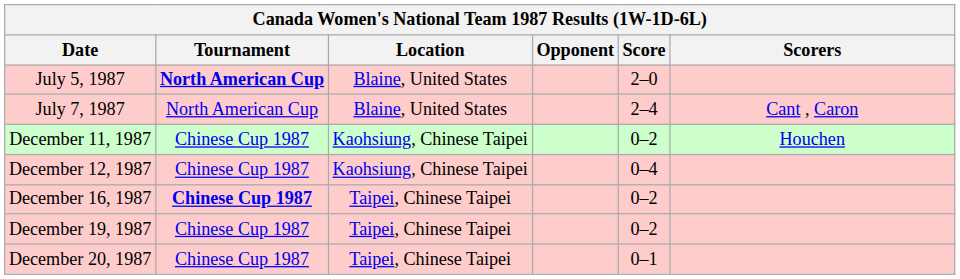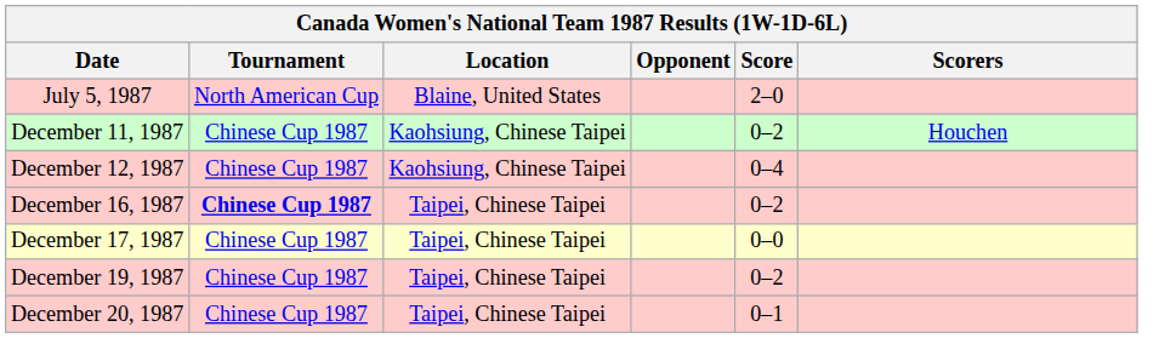 <table class="wikitable collapsible collapsed" style="font-size:90%">
 <tr>
 <th colspan="6"><strong>Canada Women's National Team 1987 Results (1W-1D-6L)</strong></th>
 </tr>
 <tr>
 <th>Date</th>
 <th>Tournament</th>
 <th>Location</th>
 <th>Opponent</th>
 <th>Score</th>
 <th width=30%>Scorers</th>
 </tr>
 <tr style="background:#fcc;">
 <td style="text-align: center;">July 5, 1987</td>
-<td style="text-align: center;"><strong><a href='#'>North American Cup</a></strong></td>
+<td style="text-align: center;"><a href='#'>North American Cup</a></td>
 <td style="text-align: center;"><a href='#'>Blaine</a>, United States</td>
 <td></td>
 <td style="text-align: center;">2–0</td>
 <td style="text-align: center;"></td>
-</tr>
-<tr style="background:#fcc;">
-<td style="text-align: center;">July 7, 1987</td>
-<td style="text-align: center;"><a href='#'>North American Cup</a></td>
-<td style="text-align: center;"><a href='#'>Blaine</a>, United States</td>
-<td></td>
-<td style="text-align: center;">2–4</td>
-<td style="text-align: center;"><a href='#'>Cant</a> , <a href='#'>Caron</a> </td>
 </tr>
 <tr style="background:#cfc;">
 <td style="text-align: center;">December 11, 1987</td>
 <td style="text-align: center;"><a href='#'>Chinese Cup 1987</a></td>
 <td style="text-align: center;"><a href='#'>Kaohsiung</a>, Chinese Taipei</td>
 <td></td>
 <td style="text-align: center;">0–2</td>
 <td style="text-align: center;"><a href='#'>Houchen</a> </td>
 </tr>
 <tr style="background:#ffcccc;">
 <td style="text-align: center;">December 12, 1987</td>
 <td style="text-align: center;"><a href='#'>Chinese Cup 1987</a></td>
 <td style="text-align: center;"><a href='#'>Kaohsiung</a>, Chinese Taipei</td>
 <td></td>
 <td style="text-align: center;">0–4</td>
 <td style="text-align: center;"></td>
 </tr>
 <tr style="background:#fcc;">
 <td style="text-align: center;">December 16, 1987</td>
 <td style="text-align: center;"><strong><a href='#'>Chinese Cup 1987</a></strong></td>
 <td style="text-align: center;"><a href='#'>Taipei</a>, Chinese Taipei</td>
 <td></td>
 <td style="text-align: center;">0–2</td>
 <td style="text-align: center;"></td>
 </tr>
+<tr style="background:#ffc;">
+<td style="text-align: center;">December 17, 1987</td>
+<td style="text-align: center;"><a href='#'>Chinese Cup 1987</a></td>
+<td style="text-align: center;"><a href='#'>Taipei</a>, Chinese Taipei</td>
+<td></td>
+<td style="text-align: center;">0–0</td>
+<td style="text-align: center;"></td>
+</tr>
 <tr style="background:#fcc;">
 <td style="text-align: center;">December 19, 1987</td>
 <td style="text-align: center;"><a href='#'>Chinese Cup 1987</a></td>
 <td style="text-align: center;"><a href='#'>Taipei</a>, Chinese Taipei</td>
 <td></td>
 <td style="text-align: center;">0–2</td>
 <td style="text-align: center;"></td>
 </tr>
 <tr style="background:#fcc;">
 <td style="text-align: center;">December 20, 1987</td>
 <td style="text-align: center;"><a href='#'>Chinese Cup 1987</a></td>
 <td style="text-align: center;"><a href='#'>Taipei</a>, Chinese Taipei</td>
 <td></td>
 <td style="text-align: center;">0–1</td>
 <td style="text-align: center;"></td>
 </tr>
 </table>
